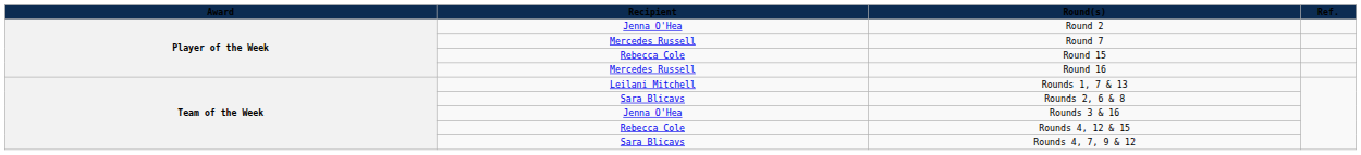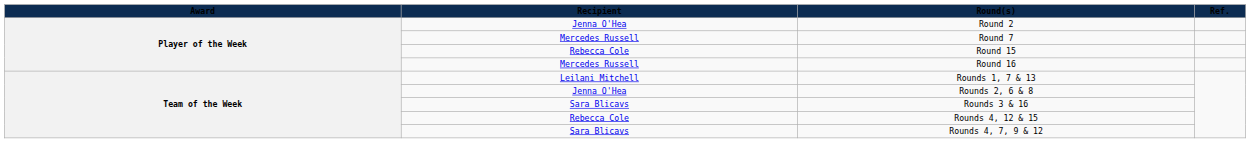 <table class="wikitable sortable sortable" style="text-align: center">
 <tr>
 <th style="background: #0c2c52" width="10%"><span>Award</span></th>
 <th style="background: #0c2c52" width="10%"><span>Recipient</span></th>
 <th style="background: #0c2c52" width="10%"><span>Round(s)</span></th>
 <th style="background: #0c2c52" width="1%" class="unsortable"><span>Ref.</span></th>
 </tr>
 <tr>
 <th rowspan=4>Player of the Week</th>
 <td><a href='#'>Jenna O'Hea</a></td>
 <td>Round 2</td>
 <td></td>
 </tr>
 <tr>
 <td><a href='#'>Mercedes Russell</a></td>
 <td>Round 7</td>
 <td></td>
 </tr>
 <tr>
 <td><a href='#'>Rebecca Cole</a></td>
 <td>Round 15</td>
 <td></td>
 </tr>
 <tr>
 <td><a href='#'>Mercedes Russell</a></td>
 <td>Round 16</td>
 <td></td>
 </tr>
 <tr>
 <th rowspan=5>Team of the Week</th>
 <td><a href='#'>Leilani Mitchell</a></td>
 <td>Rounds 1, 7 & 13</td>
 <td rowspan=5></td>
 </tr>
 <tr>
-<td><a href='#'>Sara Blicavs</a></td>
+<td><a href='#'>Jenna O'Hea</a></td>
 <td>Rounds 2, 6 & 8</td>
 </tr>
 <tr>
-<td><a href='#'>Jenna O'Hea</a></td>
+<td><a href='#'>Sara Blicavs</a></td>
 <td>Rounds 3 & 16</td>
 </tr>
 <tr>
 <td><a href='#'>Rebecca Cole</a></td>
 <td>Rounds 4, 12 & 15</td>
 </tr>
 <tr>
 <td><a href='#'>Sara Blicavs</a></td>
 <td>Rounds 4, 7, 9 & 12</td>
 </tr>
 </table>
